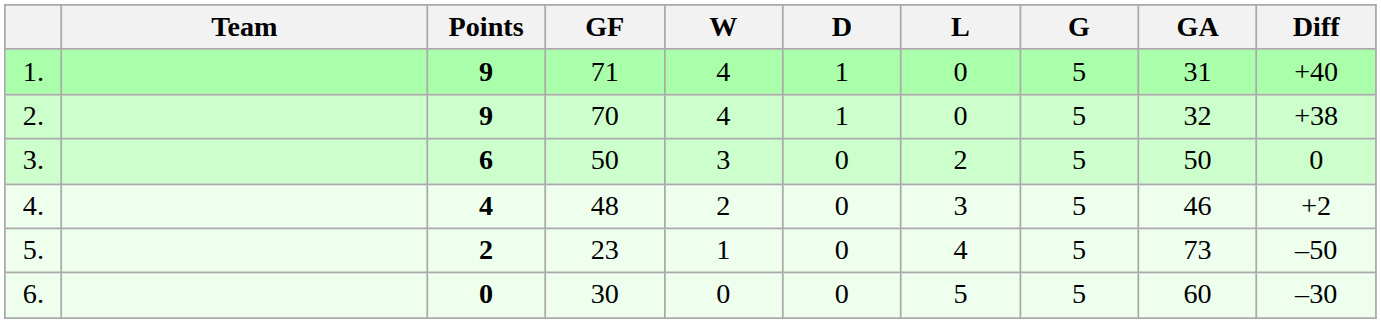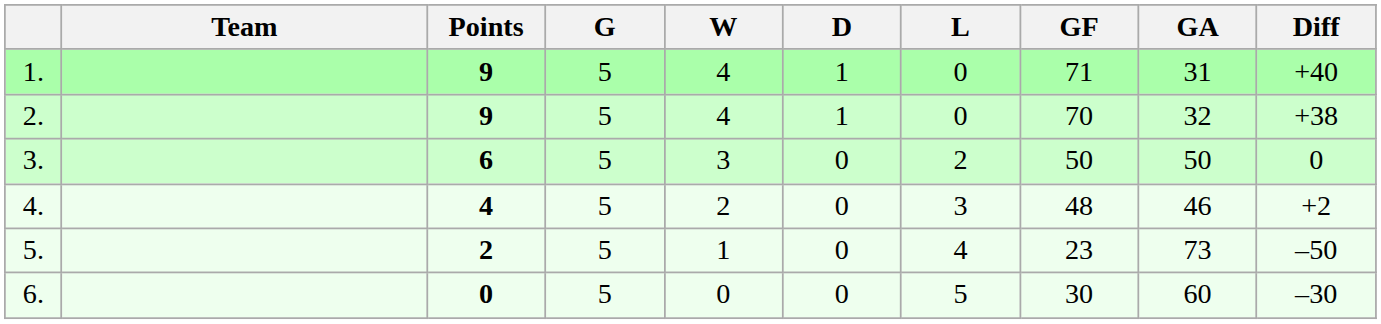 <table class=wikitable style="text-align:center">
 <tr bgcolor="#DCDCDC">
 <th width="25"></th>
 <th width="200">Team</th>
 <th width="60">Points</th>
-<th width="60">GF</th>
+<th width="60">G</th>
 <th width="60">W</th>
 <th width="60">D</th>
 <th width="60">L</th>
-<th width="60">G</th>
+<th width="60">GF</th>
 <th width="60">GA</th>
 <th width="60">Diff</th>
 </tr>
 <tr bgcolor=#AAFFAA>
 <td>1.</td>
 <td align=left></td>
 <td><strong>9</strong></td>
-<td>71</td>
+<td>5</td>
 <td>4</td>
 <td>1</td>
 <td>0</td>
-<td>5</td>
+<td>71</td>
 <td>31</td>
 <td>+40</td>
 </tr>
 <tr bgcolor=#CCFFCC>
 <td>2.</td>
 <td align=left></td>
 <td><strong>9</strong></td>
-<td>70</td>
+<td>5</td>
 <td>4</td>
 <td>1</td>
 <td>0</td>
-<td>5</td>
+<td>70</td>
 <td>32</td>
 <td>+38</td>
 </tr>
 <tr bgcolor=#CCFFCC>
 <td>3.</td>
 <td align=left></td>
 <td><strong>6</strong></td>
-<td>50</td>
+<td>5</td>
 <td>3</td>
 <td>0</td>
 <td>2</td>
-<td>5</td>
+<td>50</td>
 <td>50</td>
 <td>0</td>
 </tr>
 <tr bgcolor=#EEFFEE>
 <td>4.</td>
 <td align=left></td>
 <td><strong>4</strong></td>
-<td>48</td>
+<td>5</td>
 <td>2</td>
 <td>0</td>
 <td>3</td>
-<td>5</td>
+<td>48</td>
 <td>46</td>
 <td>+2</td>
 </tr>
 <tr bgcolor=#EEFFEE>
 <td>5.</td>
 <td align=left></td>
 <td><strong>2</strong></td>
-<td>23</td>
+<td>5</td>
 <td>1</td>
 <td>0</td>
 <td>4</td>
-<td>5</td>
+<td>23</td>
 <td>73</td>
 <td>–50</td>
 </tr>
 <tr bgcolor=#EEFFEE>
 <td>6.</td>
 <td align=left></td>
 <td><strong>0</strong></td>
-<td>30</td>
+<td>5</td>
 <td>0</td>
 <td>0</td>
 <td>5</td>
-<td>5</td>
+<td>30</td>
 <td>60</td>
 <td>–30</td>
 </tr>
 </table>
